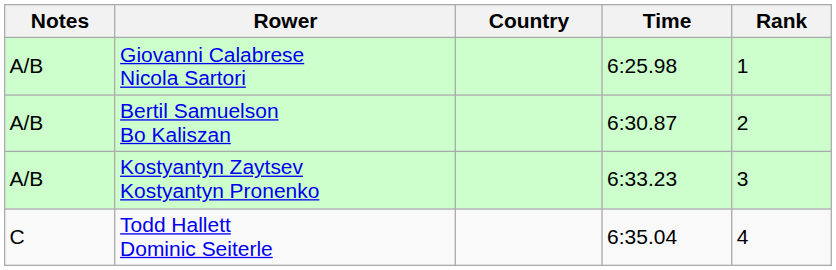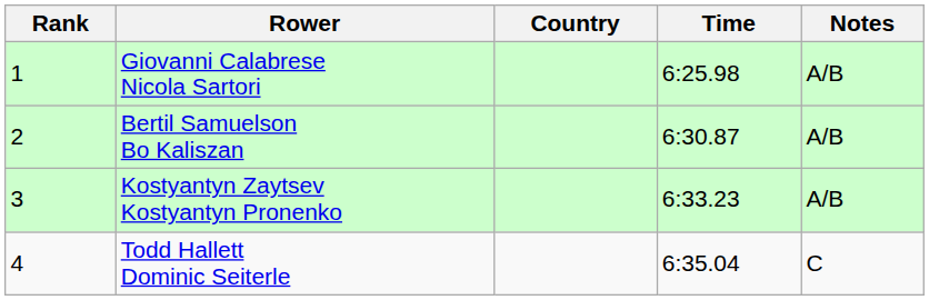 <table class="wikitable sortable" width=50%>
 <tr>
-<th>Notes</th>
+<th>Rank</th>
 <th>Rower</th>
 <th>Country</th>
 <th>Time</th>
-<th>Rank</th>
+<th>Notes</th>
 </tr>
 <tr bgcolor=ccffcc>
-<td>A/B</td>
+<td>1</td>
 <td><a href='#'>Giovanni Calabrese</a> <br> <a href='#'>Nicola Sartori</a></td>
 <td></td>
 <td>6:25.98</td>
-<td>1</td>
+<td>A/B</td>
 </tr>
 <tr bgcolor=ccffcc>
-<td>A/B</td>
+<td>2</td>
 <td><a href='#'>Bertil Samuelson</a> <br> <a href='#'>Bo Kaliszan</a></td>
 <td></td>
 <td>6:30.87</td>
-<td>2</td>
+<td>A/B</td>
 </tr>
 <tr bgcolor=ccffcc>
-<td>A/B</td>
+<td>3</td>
 <td><a href='#'>Kostyantyn Zaytsev</a> <br><a href='#'>Kostyantyn Pronenko</a></td>
 <td></td>
 <td>6:33.23</td>
-<td>3</td>
+<td>A/B</td>
 </tr>
 <tr>
-<td>C</td>
+<td>4</td>
 <td><a href='#'>Todd Hallett</a> <br> <a href='#'>Dominic Seiterle</a></td>
 <td></td>
 <td>6:35.04</td>
-<td>4</td>
+<td>C</td>
 </tr>
 </table>
